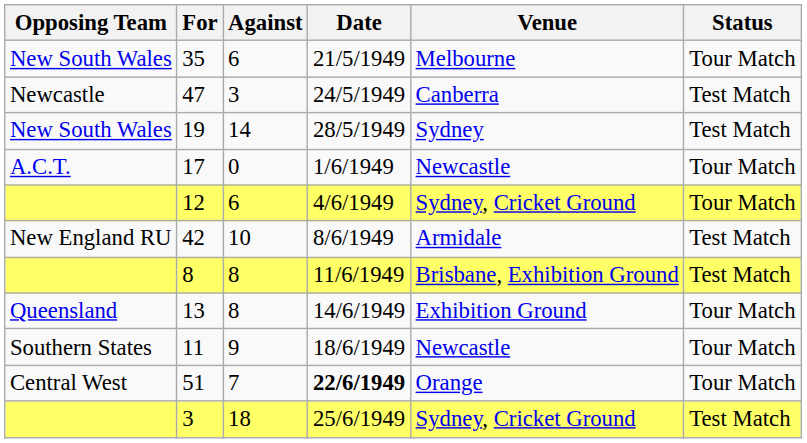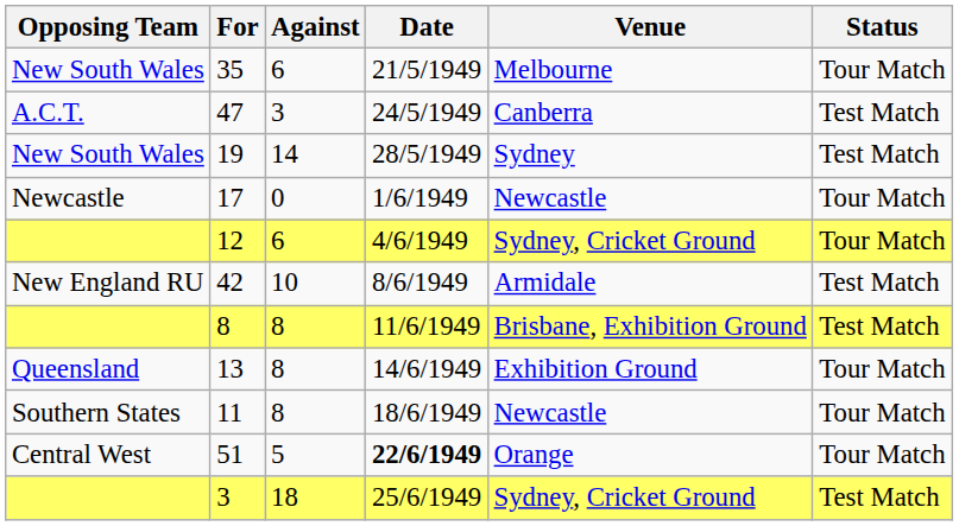 <table class=wikitable>
 <tr>
 <th>Opposing Team</th>
 <th>For</th>
 <th>Against</th>
 <th>Date</th>
 <th>Venue</th>
 <th>Status</th>
 </tr>
 <tr>
 <td><a href='#'>New South Wales</a></td>
 <td>35</td>
 <td>6</td>
 <td>21/5/1949</td>
 <td><a href='#'>Melbourne</a></td>
 <td>Tour Match</td>
 </tr>
 <tr>
-<td>Newcastle</td>
+<td><a href='#'>A.C.T.</a></td>
 <td>47</td>
 <td>3</td>
 <td>24/5/1949</td>
 <td><a href='#'>Canberra</a></td>
 <td>Test Match</td>
 </tr>
 <tr>
 <td><a href='#'>New South Wales</a></td>
 <td>19</td>
 <td>14</td>
 <td>28/5/1949</td>
 <td><a href='#'>Sydney</a></td>
 <td>Test Match</td>
 </tr>
 <tr>
-<td><a href='#'>A.C.T.</a></td>
+<td>Newcastle</td>
 <td>17</td>
 <td>0</td>
 <td>1/6/1949</td>
 <td><a href='#'>Newcastle</a></td>
 <td>Tour Match</td>
 </tr>
 <tr bgcolor=#ffff66>
 <td></td>
 <td>12</td>
 <td>6</td>
 <td>4/6/1949</td>
 <td><a href='#'>Sydney</a>, <a href='#'>Cricket Ground</a></td>
 <td>Tour Match</td>
 </tr>
 <tr>
 <td>New England RU</td>
 <td>42</td>
 <td>10</td>
 <td>8/6/1949</td>
 <td><a href='#'>Armidale</a></td>
 <td>Test Match</td>
 </tr>
 <tr bgcolor=#ffff66>
 <td></td>
 <td>8</td>
 <td>8</td>
 <td>11/6/1949</td>
 <td><a href='#'>Brisbane</a>, <a href='#'>Exhibition Ground</a></td>
 <td>Test Match</td>
 </tr>
 <tr>
 <td><a href='#'>Queensland</a></td>
 <td>13</td>
 <td>8</td>
 <td>14/6/1949</td>
 <td><a href='#'>Exhibition Ground</a></td>
 <td>Tour Match</td>
 </tr>
 <tr>
 <td>Southern States</td>
 <td>11</td>
-<td>9</td>
+<td>8</td>
 <td>18/6/1949</td>
 <td><a href='#'>Newcastle</a></td>
 <td>Tour Match</td>
 </tr>
 <tr>
 <td>Central West</td>
 <td>51</td>
-<td>7</td>
+<td>5</td>
 <td><strong>22/6/1949</strong></td>
 <td><a href='#'>Orange</a></td>
 <td>Tour Match</td>
 </tr>
 <tr bgcolor=#ffff66>
 <td></td>
 <td>3</td>
 <td>18</td>
 <td>25/6/1949</td>
 <td><a href='#'>Sydney</a>, <a href='#'>Cricket Ground</a></td>
 <td>Test Match</td>
 </tr>
 </table>
